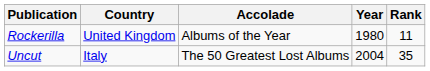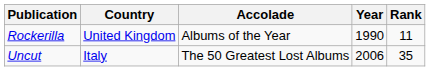 <table class="wikitable">
 <tr>
 <th>Publication</th>
 <th>Country</th>
 <th>Accolade</th>
 <th>Year</th>
 <th>Rank</th>
 </tr>
 <tr>
 <td><em><a href='#'>Rockerilla</a></em></td>
 <td><a href='#'>United Kingdom</a></td>
 <td>Albums of the Year</td>
-<td>1980</td>
+<td>1990</td>
 <td style="text-align:center;">11</td>
 </tr>
 <tr>
 <td><em><a href='#'>Uncut</a></em></td>
 <td><a href='#'>Italy</a></td>
 <td>The 50 Greatest Lost Albums</td>
-<td>2004</td>
+<td>2006</td>
 <td style="text-align:center;">35</td>
 </tr>
 </table>
